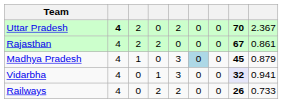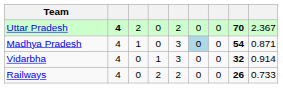 <table class="wikitable" style="text-align:center">
 <tr>
 <th style="width:160px">Team</th>
 <th style="width:25px"></th>
 <th style="width:25px"></th>
 <th style="width:25px"></th>
 <th style="width:25px"></th>
 <th style="width:25px"></th>
 <th style="width:25px"></th>
 <th style="width:25px"></th>
 <th style="width:25px;"></th>
 </tr>
 <tr style="background:#cfc;">
 <td style="text-align:left"><a href='#'>Uttar Pradesh</a></td>
 <td><strong>4</strong></td>
 <td>2</td>
 <td>0</td>
 <td>2</td>
 <td>0</td>
 <td>0</td>
 <td><strong>70</strong></td>
 <td>2.367</td>
 </tr>
-<tr style="background:#cfc;">
-<td style="text-align:left"><a href='#'>Rajasthan</a></td>
-<td>4</td>
-<td>2</td>
-<td>2</td>
-<td>0</td>
-<td>0</td>
-<td>0</td>
-<td><strong>67</strong></td>
-<td>0.861</td>
-</tr>
 <tr>
 <td style="text-align:left"><a href='#'>Madhya Pradesh</a></td>
 <td>4</td>
 <td>1</td>
 <td>0</td>
 <td>3</td>
 <td style="background: lightblue;">0</td>
 <td>0</td>
-<td><strong>45</strong></td>
-<td>0.879</td>
+<td><strong>54</strong></td>
+<td>0.871</td>
 </tr>
 <tr>
 <td style="text-align:left"><a href='#'>Vidarbha</a></td>
 <td>4</td>
 <td>0</td>
 <td>1</td>
 <td>3</td>
 <td>0</td>
 <td>0</td>
-<td style="background: lavender;"><strong>32</strong></td>
-<td>0.941</td>
+<td><strong>32</strong></td>
+<td>0.914</td>
 </tr>
 <tr>
 <td style="text-align:left"><a href='#'>Railways</a></td>
 <td>4</td>
 <td>0</td>
 <td>2</td>
 <td>2</td>
 <td>0</td>
 <td>0</td>
 <td><strong>26</strong></td>
 <td>0.733</td>
 </tr>
 </table>
